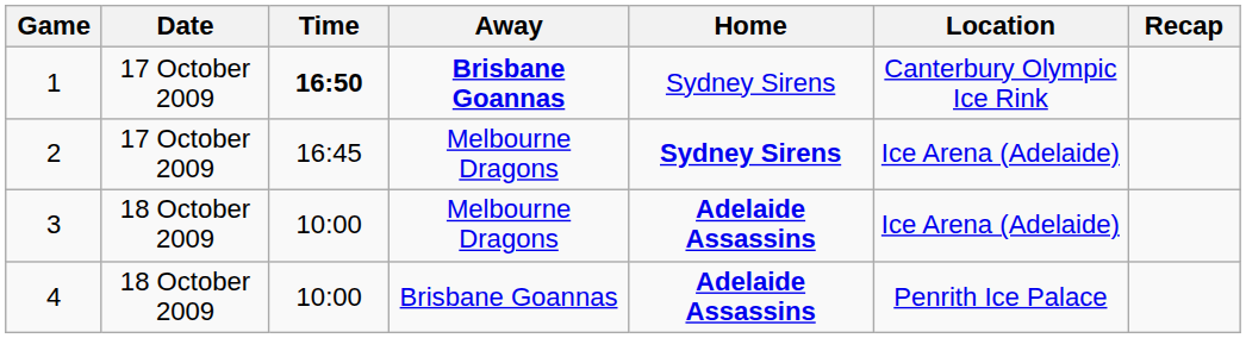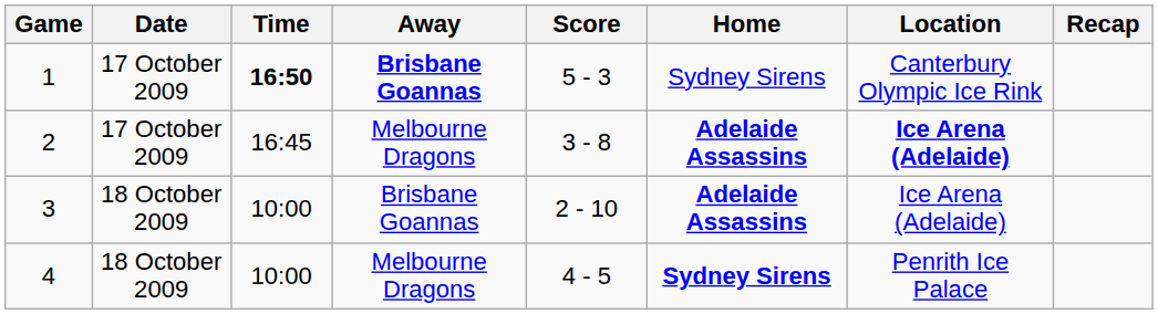 <table class="wikitable" width="85%" style="margin: 1em auto 1em auto">
 <tr>
 <th width="1%">Game</th>
 <th width="6%">Date</th>
 <th width="4%">Time</th>
 <th width="10%">Away</th>
+<th width="6%">Score</th>
 <th width="10%">Home</th>
 <th width="11%">Location</th>
 <th width="2%">Recap</th>
 </tr>
 <tr align="center">
 <td>1</td>
 <td>17 October 2009</td>
 <td><strong>16:50</strong></td>
 <td><strong><a href='#'>Brisbane Goannas</a></strong></td>
+<td>5 - 3</td>
 <td><a href='#'>Sydney Sirens</a></td>
 <td><a href='#'>Canterbury Olympic Ice Rink</a></td>
 <td></td>
 </tr>
 <tr align="center">
 <td>2</td>
 <td>17 October 2009</td>
 <td>16:45</td>
 <td><a href='#'>Melbourne Dragons</a></td>
-<td><strong><a href='#'>Sydney Sirens</a></strong></td>
-<td><a href='#'>Ice Arena (Adelaide)</a></td>
+<td>3 - 8</td>
+<td><strong><a href='#'>Adelaide Assassins</a></strong></td>
+<td><strong><a href='#'>Ice Arena (Adelaide)</a></strong></td>
 <td></td>
 </tr>
 <tr align="center">
 <td>3</td>
 <td>18 October 2009</td>
 <td>10:00</td>
-<td><a href='#'>Melbourne Dragons</a></td>
+<td><a href='#'>Brisbane Goannas</a></td>
+<td>2 - 10</td>
 <td><strong><a href='#'>Adelaide Assassins</a></strong></td>
 <td><a href='#'>Ice Arena (Adelaide)</a></td>
 <td></td>
 </tr>
 <tr align="center">
 <td>4</td>
 <td>18 October 2009</td>
 <td>10:00</td>
-<td><a href='#'>Brisbane Goannas</a></td>
-<td><strong><a href='#'>Adelaide Assassins</a></strong></td>
+<td><a href='#'>Melbourne Dragons</a></td>
+<td>4 - 5</td>
+<td><strong><a href='#'>Sydney Sirens</a></strong></td>
 <td><a href='#'>Penrith Ice Palace</a></td>
 <td></td>
 </tr>
 </table>
